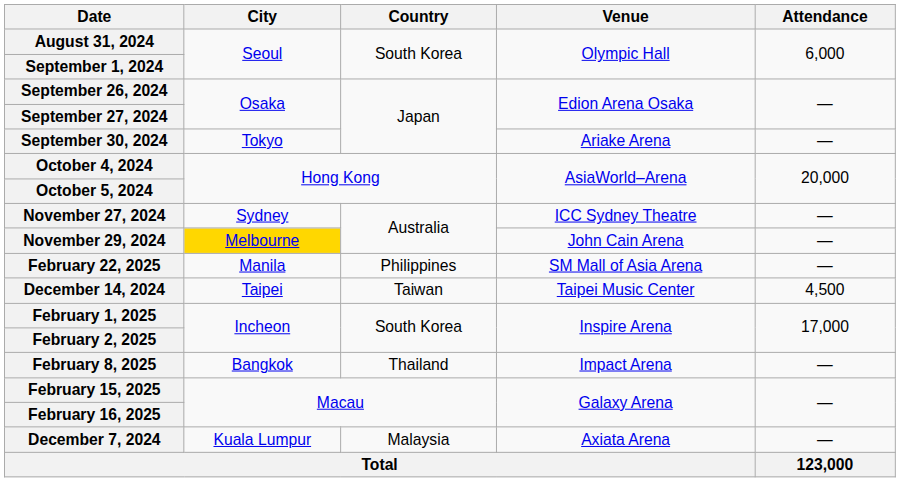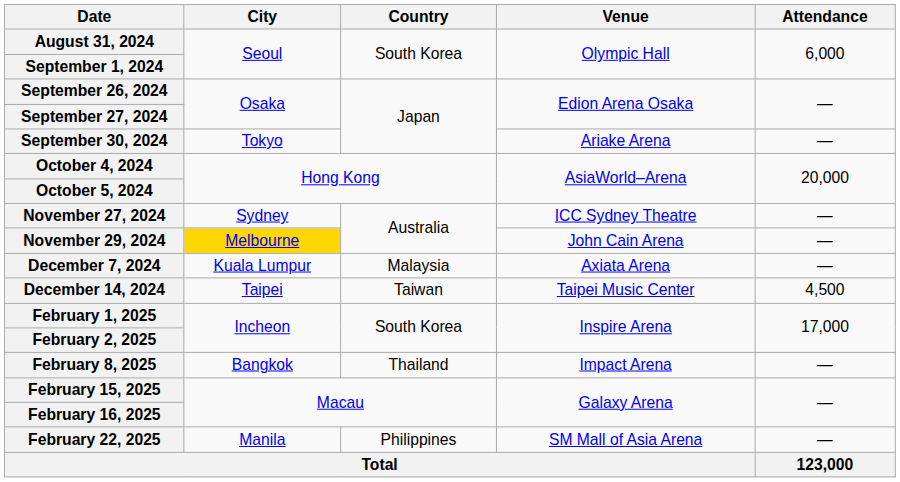 <table class="wikitable plainrowheaders" style="text-align:center">
 <tr>
 <th scope="col" style="width:11em">Date</th>
 <th scope="col" style="width:9.5em">City</th>
 <th scope="col" style="width:9.5em">Country</th>
 <th scope="col" style="width:16em">Venue</th>
 <th scope="col" style="width:8.5em">Attendance</th>
 </tr>
 <tr>
 <th scope="row" style="text-align:center;">August 31, 2024</th>
 <td rowspan="2"><a href='#'>Seoul</a></td>
 <td rowspan="2">South Korea</td>
 <td rowspan="2"><a href='#'>Olympic Hall</a></td>
 <td rowspan="2">6,000</td>
 </tr>
 <tr>
 <th scope="row" style="text-align:center;">September 1, 2024</th>
 </tr>
 <tr>
 <th scope="row" style="text-align:center;">September 26, 2024</th>
 <td rowspan="2"><a href='#'>Osaka</a></td>
 <td rowspan="3">Japan</td>
 <td rowspan="2"><a href='#'>Edion Arena Osaka</a></td>
 <td rowspan="2">—</td>
 </tr>
 <tr>
 <th scope="row" style="text-align:center;">September 27, 2024</th>
 </tr>
 <tr>
 <th scope="row" style="text-align:center;">September 30, 2024</th>
 <td><a href='#'>Tokyo</a></td>
 <td><a href='#'>Ariake Arena</a></td>
 <td>—</td>
 </tr>
 <tr>
 <th scope="row" style="text-align:center;">October 4, 2024</th>
 <td colspan="2" rowspan="2"><a href='#'>Hong Kong</a></td>
 <td rowspan="2"><a href='#'>AsiaWorld–Arena</a></td>
 <td rowspan="2">20,000</td>
 </tr>
 <tr>
 <th scope="row" style="text-align:center;">October 5, 2024</th>
 </tr>
 <tr>
 <th scope="row" style="text-align:center;">November 27, 2024</th>
 <td><a href='#'>Sydney</a></td>
 <td rowspan="2">Australia</td>
 <td><a href='#'>ICC Sydney Theatre</a></td>
 <td>—</td>
 </tr>
 <tr>
 <th scope="row" style="text-align:center;">November 29, 2024</th>
 <td style="background: gold;"><a href='#'>Melbourne</a></td>
 <td><a href='#'>John Cain Arena</a></td>
 <td>—</td>
 </tr>
 <tr>
-<th scope="row" style="text-align:center;">February 22, 2025</th>
-<td><a href='#'>Manila</a></td>
-<td>Philippines</td>
-<td><a href='#'>SM Mall of Asia Arena</a></td>
+<th scope="row" style="text-align:center;">December 7, 2024</th>
+<td><a href='#'>Kuala Lumpur</a></td>
+<td>Malaysia</td>
+<td><a href='#'>Axiata Arena</a></td>
 <td>—</td>
 </tr>
 <tr>
 <th scope="row" style="text-align:center;">December 14, 2024</th>
 <td><a href='#'>Taipei</a></td>
 <td>Taiwan</td>
 <td><a href='#'>Taipei Music Center</a></td>
 <td>4,500</td>
 </tr>
 <tr>
 <th scope="row" style="text-align:center;">February 1, 2025</th>
 <td rowspan="2"><a href='#'>Incheon</a></td>
 <td rowspan="2">South Korea</td>
 <td rowspan="2"><a href='#'>Inspire Arena</a></td>
 <td rowspan="2">17,000</td>
 </tr>
 <tr>
 <th scope="row" style="text-align:center;">February 2, 2025</th>
 </tr>
 <tr>
 <th scope="row" style="text-align:center;">February 8, 2025</th>
 <td><a href='#'>Bangkok</a></td>
 <td>Thailand</td>
 <td><a href='#'>Impact Arena</a></td>
 <td>—</td>
 </tr>
 <tr>
 <th scope="row" style="text-align:center;">February 15, 2025</th>
 <td colspan="2" rowspan="2"><a href='#'>Macau</a></td>
 <td rowspan="2"><a href='#'>Galaxy Arena</a></td>
 <td rowspan="2">—</td>
 </tr>
 <tr>
 <th scope="row" style="text-align:center;">February 16, 2025</th>
 </tr>
 <tr>
-<th scope="row" style="text-align:center;">December 7, 2024</th>
-<td><a href='#'>Kuala Lumpur</a></td>
-<td>Malaysia</td>
-<td><a href='#'>Axiata Arena</a></td>
+<th scope="row" style="text-align:center;">February 22, 2025</th>
+<td><a href='#'>Manila</a></td>
+<td>Philippines</td>
+<td><a href='#'>SM Mall of Asia Arena</a></td>
 <td>—</td>
 </tr>
 <tr>
 <th colspan="4">Total</th>
 <th>123,000</th>
 </tr>
 </table>
